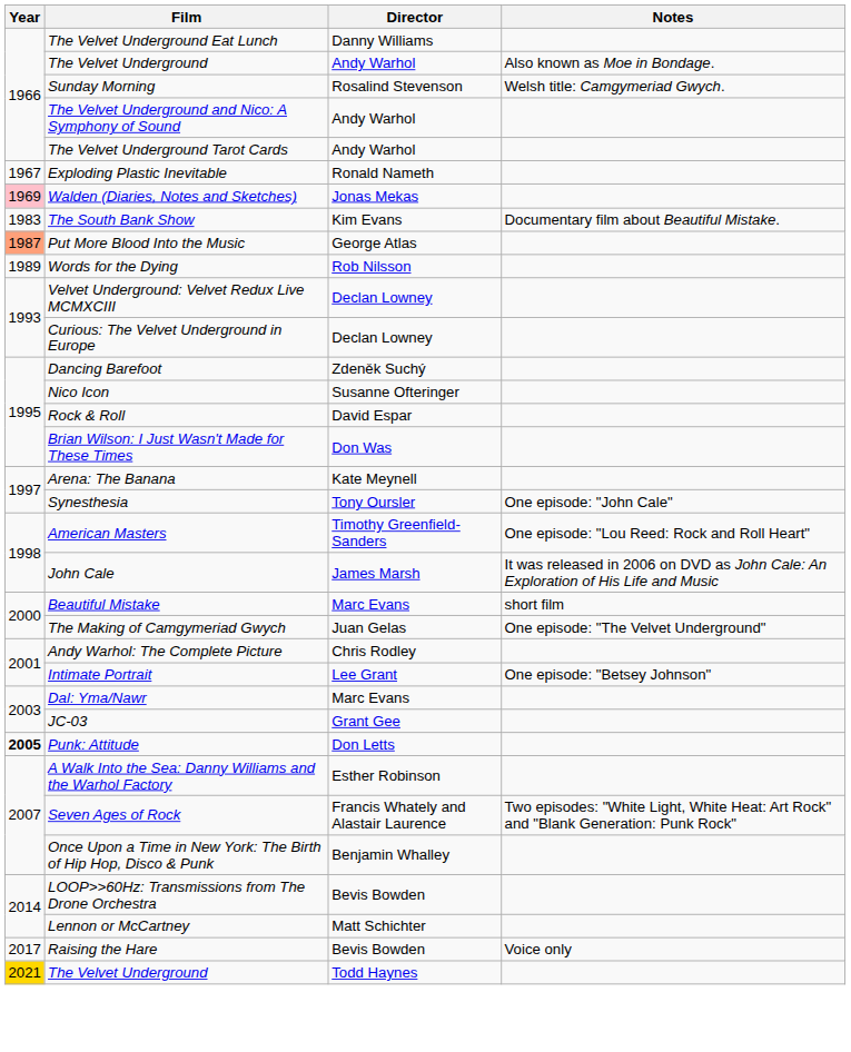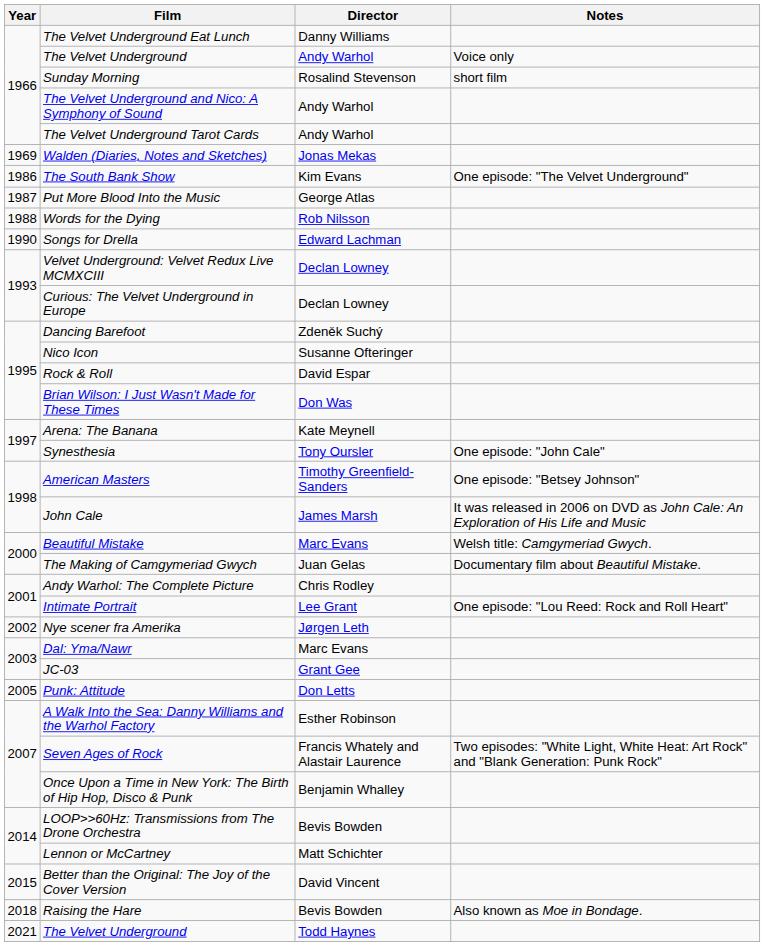 <table class="wikitable sortable" style="font-size:95%">
 <tr>
 <th>Year</th>
 <th>Film</th>
 <th>Director</th>
 <th>Notes</th>
 </tr>
 <tr>
 <td rowspan="5">1966</td>
 <td><em>The Velvet Underground Eat Lunch</em></td>
 <td>Danny Williams</td>
 <td></td>
 </tr>
 <tr>
 <td><em>The Velvet Underground</em></td>
 <td><a href='#'>Andy Warhol</a></td>
-<td>Also known as <em>Moe in Bondage</em>.</td>
+<td>Voice only</td>
 </tr>
 <tr>
 <td><em>Sunday Morning</em></td>
 <td>Rosalind Stevenson</td>
-<td>Welsh title: <em>Camgymeriad Gwych</em>.</td>
+<td>short film</td>
 </tr>
 <tr>
 <td><em><a href='#'>The Velvet Underground and Nico: A Symphony of Sound</a></em></td>
 <td>Andy Warhol</td>
 <td></td>
 </tr>
 <tr>
 <td><em>The Velvet Underground Tarot Cards</em></td>
 <td>Andy Warhol</td>
 <td></td>
 </tr>
 <tr>
-<td>1967</td>
-<td><em>Exploding Plastic Inevitable</em></td>
-<td>Ronald Nameth</td>
-<td></td>
-</tr>
-<tr>
-<td style="background: pink;">1969</td>
+<td>1969</td>
 <td><em><a href='#'>Walden (Diaries, Notes and Sketches)</a></em></td>
 <td><a href='#'>Jonas Mekas</a></td>
 <td></td>
 </tr>
 <tr>
-<td>1983</td>
+<td>1986</td>
 <td><em><a href='#'>The South Bank Show</a></em></td>
 <td>Kim Evans</td>
-<td>Documentary film about <em>Beautiful Mistake</em>.</td>
+<td>One episode: "The Velvet Underground"</td>
 </tr>
 <tr>
-<td style="background: lightsalmon;">1987</td>
+<td>1987</td>
 <td><em>Put More Blood Into the Music</em></td>
 <td>George Atlas</td>
 <td></td>
 </tr>
 <tr>
-<td>1989</td>
+<td>1988</td>
 <td><em>Words for the Dying</em></td>
 <td><a href='#'>Rob Nilsson</a></td>
+<td></td>
+</tr>
+<tr>
+<td>1990</td>
+<td><em>Songs for Drella</em></td>
+<td><a href='#'>Edward Lachman</a></td>
 <td></td>
 </tr>
 <tr>
 <td rowspan="2">1993</td>
 <td><em>Velvet Underground: Velvet Redux Live MCMXCIII</em></td>
 <td><a href='#'>Declan Lowney</a></td>
 <td></td>
 </tr>
 <tr>
 <td><em>Curious: The Velvet Underground in Europe</em></td>
 <td>Declan Lowney</td>
 <td></td>
 </tr>
 <tr>
 <td rowspan="4">1995</td>
 <td><em>Dancing Barefoot</em></td>
 <td>Zdeněk Suchý</td>
 <td></td>
 </tr>
 <tr>
 <td><em>Nico Icon</em></td>
 <td>Susanne Ofteringer</td>
 <td></td>
 </tr>
 <tr>
 <td><em>Rock & Roll</em></td>
 <td>David Espar</td>
 <td></td>
 </tr>
 <tr>
 <td><em><a href='#'>Brian Wilson: I Just Wasn't Made for These Times</a></em></td>
 <td><a href='#'>Don Was</a></td>
 <td></td>
 </tr>
 <tr>
 <td rowspan="2">1997</td>
 <td><em>Arena: The Banana</em></td>
 <td>Kate Meynell</td>
 <td></td>
 </tr>
 <tr>
 <td><em>Synesthesia</em></td>
 <td><a href='#'>Tony Oursler</a></td>
 <td>One episode: "John Cale"</td>
 </tr>
 <tr>
 <td rowspan="2">1998</td>
 <td><em><a href='#'>American Masters</a></em></td>
 <td><a href='#'>Timothy Greenfield-Sanders</a></td>
-<td>One episode: "Lou Reed: Rock and Roll Heart"</td>
+<td>One episode: "Betsey Johnson"</td>
 </tr>
 <tr>
 <td><em>John Cale</em></td>
 <td><a href='#'>James Marsh</a></td>
 <td>It was released in 2006 on DVD as <em>John Cale: An Exploration of His Life and Music</em></td>
 </tr>
 <tr>
 <td rowspan="2">2000</td>
 <td><em><a href='#'>Beautiful Mistake</a></em></td>
 <td><a href='#'>Marc Evans</a></td>
-<td>short film</td>
+<td>Welsh title: <em>Camgymeriad Gwych</em>.</td>
 </tr>
 <tr>
 <td><em>The Making of Camgymeriad Gwych</em></td>
 <td>Juan Gelas</td>
-<td>One episode: "The Velvet Underground"</td>
+<td>Documentary film about <em>Beautiful Mistake</em>.</td>
 </tr>
 <tr>
 <td rowspan="2">2001</td>
 <td><em>Andy Warhol: The Complete Picture</em></td>
 <td>Chris Rodley</td>
 <td></td>
 </tr>
 <tr>
 <td><em><a href='#'>Intimate Portrait</a></em></td>
 <td><a href='#'>Lee Grant</a></td>
-<td>One episode: "Betsey Johnson"</td>
+<td>One episode: "Lou Reed: Rock and Roll Heart"</td>
+</tr>
+<tr>
+<td>2002</td>
+<td><em>Nye scener fra Amerika</em></td>
+<td><a href='#'>Jørgen Leth</a></td>
+<td></td>
 </tr>
 <tr>
 <td rowspan="2">2003</td>
 <td><em><a href='#'>Dal: Yma/Nawr</a></em></td>
 <td>Marc Evans</td>
 <td></td>
 </tr>
 <tr>
 <td><em>JC-03</em></td>
 <td><a href='#'>Grant Gee</a></td>
 <td></td>
 </tr>
 <tr>
-<td><strong>2005</strong></td>
+<td>2005</td>
 <td><em><a href='#'>Punk: Attitude</a></em></td>
 <td><a href='#'>Don Letts</a></td>
 <td></td>
 </tr>
 <tr>
 <td rowspan="3">2007</td>
 <td><em><a href='#'>A Walk Into the Sea: Danny Williams and the Warhol Factory</a></em></td>
 <td>Esther Robinson</td>
 <td></td>
 </tr>
 <tr>
 <td><em><a href='#'>Seven Ages of Rock</a></em></td>
 <td>Francis Whately and Alastair Laurence</td>
 <td>Two episodes: "White Light, White Heat: Art Rock" and "Blank Generation: Punk Rock"</td>
 </tr>
 <tr>
 <td><em>Once Upon a Time in New York: The Birth of Hip Hop, Disco & Punk</em></td>
 <td>Benjamin Whalley</td>
 <td></td>
 </tr>
 <tr>
 <td rowspan="2">2014</td>
 <td><em>LOOP>>60Hz: Transmissions from The Drone Orchestra</em></td>
 <td>Bevis Bowden</td>
 <td></td>
 </tr>
 <tr>
 <td><em>Lennon or McCartney</em></td>
 <td>Matt Schichter</td>
 <td></td>
 </tr>
 <tr>
-<td>2017</td>
+<td>2015</td>
+<td><em>Better than the Original: The Joy of the Cover Version</em></td>
+<td>David Vincent</td>
+<td></td>
+</tr>
+<tr>
+<td>2018</td>
 <td><em>Raising the Hare</em></td>
 <td>Bevis Bowden</td>
-<td>Voice only</td>
+<td>Also known as <em>Moe in Bondage</em>.</td>
 </tr>
 <tr>
-<td style="background: gold;">2021</td>
+<td>2021</td>
 <td><em><a href='#'>The Velvet Underground</a></em></td>
 <td><a href='#'>Todd Haynes</a></td>
 <td></td>
 </tr>
 </table>
